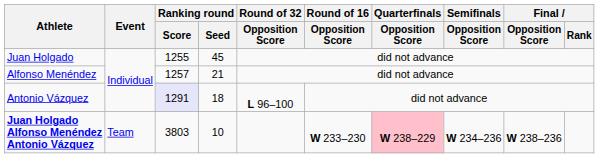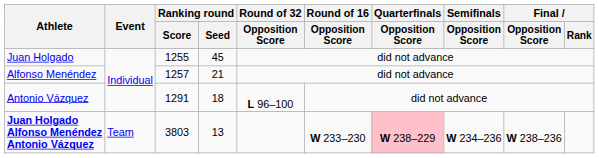 <table class="wikitable" style="font-size:90%">
 <tr>
 <th rowspan=2>Athlete</th>
 <th rowspan=2>Event</th>
 <th colspan="2">Ranking round</th>
 <th>Round of 32</th>
 <th>Round of 16</th>
 <th>Quarterfinals</th>
 <th>Semifinals</th>
 <th colspan="2">Final / </th>
 </tr>
 <tr style="font-size:95%">
 <th>Score</th>
 <th>Seed</th>
 <th>Opposition<br>Score</th>
 <th>Opposition<br>Score</th>
 <th>Opposition<br>Score</th>
 <th>Opposition<br>Score</th>
 <th>Opposition<br>Score</th>
 <th>Rank</th>
 </tr>
 <tr align=center>
 <td align=left><a href='#'>Juan Holgado</a></td>
 <td align=left rowspan=3><a href='#'>Individual</a></td>
 <td>1255</td>
 <td>45</td>
 <td colspan=6>did not advance</td>
 </tr>
 <tr align=center>
 <td align=left><a href='#'>Alfonso Menéndez</a></td>
 <td>1257</td>
 <td>21</td>
 <td colspan=6>did not advance</td>
 </tr>
 <tr align=center>
 <td align=left><a href='#'>Antonio Vázquez</a></td>
-<td style="background: lavender;">1291</td>
+<td>1291</td>
 <td>18</td>
 <td><br><strong>L</strong> 96–100</td>
 <td colspan=5>did not advance</td>
 </tr>
 <tr align=center>
 <td align=left><strong><a href='#'>Juan Holgado</a><br><a href='#'>Alfonso Menéndez</a><br><a href='#'>Antonio Vázquez</a></strong></td>
 <td align=left><a href='#'>Team</a></td>
 <td>3803</td>
-<td>10</td>
+<td>13</td>
 <td></td>
 <td><br><strong>W</strong> 233–230</td>
 <td style="background: pink;"><br><strong>W</strong> 238–229</td>
 <td><br><strong>W</strong> 234–236</td>
 <td><br><strong>W</strong> 238–236</td>
 <td></td>
 </tr>
 </table>
